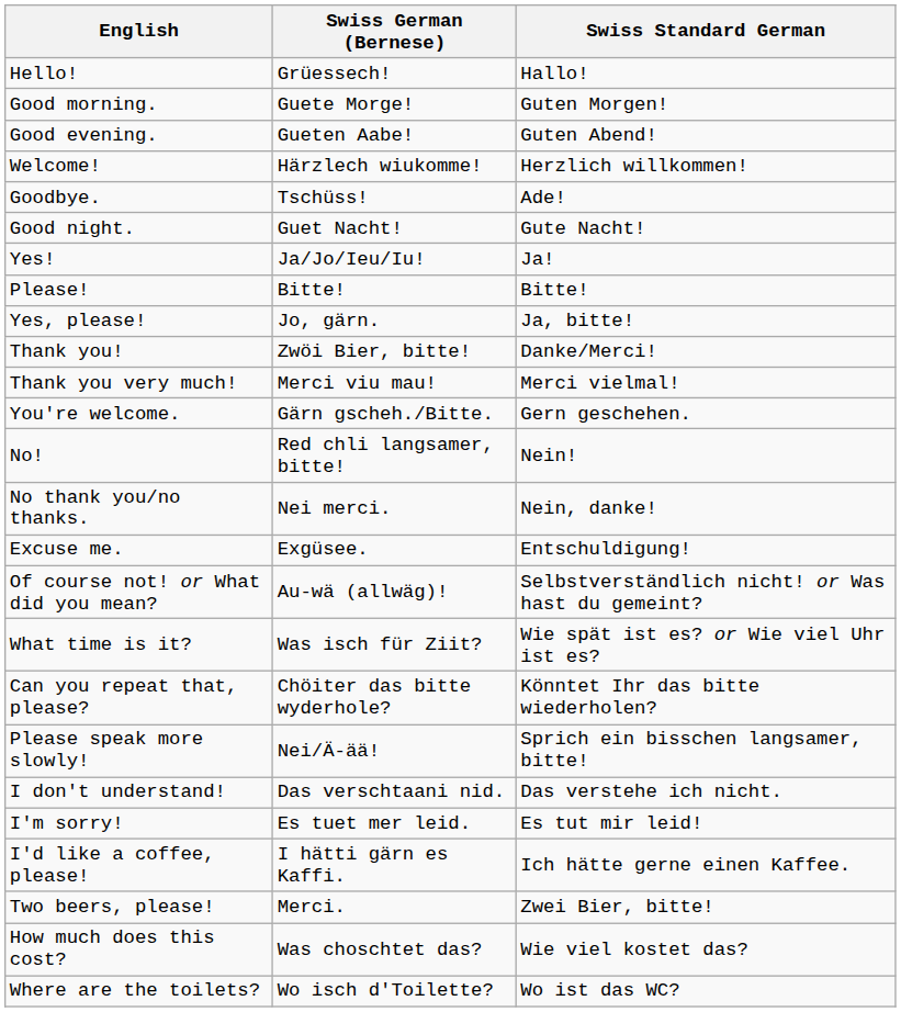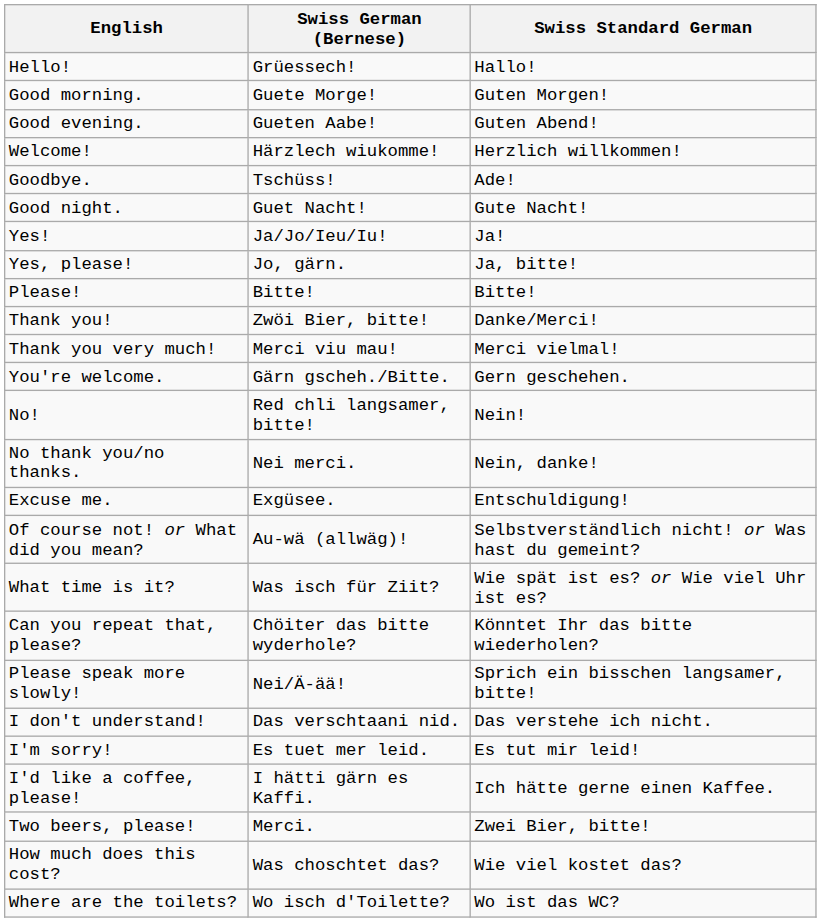 <table class="wikitable">
 <tr>
 <th>English</th>
 <th>Swiss German (Bernese)</th>
 <th>Swiss Standard German</th>
 </tr>
 <tr>
 <td>Hello!</td>
 <td>Grüessech!</td>
 <td>Hallo!</td>
 </tr>
 <tr>
 <td>Good morning.</td>
 <td>Guete Morge!</td>
 <td>Guten Morgen!</td>
 </tr>
 <tr>
 <td>Good evening.</td>
 <td>Gueten Aabe!</td>
 <td>Guten Abend!</td>
 </tr>
 <tr>
 <td>Welcome!</td>
 <td>Härzlech wiukomme!</td>
 <td>Herzlich willkommen!</td>
 </tr>
 <tr>
 <td>Goodbye.</td>
 <td>Tschüss!</td>
 <td>Ade!</td>
 </tr>
 <tr>
 <td>Good night.</td>
 <td>Guet Nacht!</td>
 <td>Gute Nacht!</td>
 </tr>
 <tr>
 <td>Yes!</td>
 <td>Ja/Jo/Ieu/Iu!</td>
 <td>Ja!</td>
 </tr>
 <tr>
+<td>Yes, please!</td>
+<td>Jo, gärn.</td>
+<td>Ja, bitte!</td>
+</tr>
+<tr>
 <td>Please!</td>
 <td>Bitte!</td>
 <td>Bitte!</td>
-</tr>
-<tr>
-<td>Yes, please!</td>
-<td>Jo, gärn.</td>
-<td>Ja, bitte!</td>
 </tr>
 <tr>
 <td>Thank you!</td>
 <td>Zwöi Bier, bitte!</td>
 <td>Danke/Merci!</td>
 </tr>
 <tr>
 <td>Thank you very much!</td>
 <td>Merci viu mau!</td>
 <td>Merci vielmal!</td>
 </tr>
 <tr>
 <td>You're welcome.</td>
 <td>Gärn gscheh./Bitte.</td>
 <td>Gern geschehen.</td>
 </tr>
 <tr>
 <td>No!</td>
 <td>Red chli langsamer, bitte!</td>
 <td>Nein!</td>
 </tr>
 <tr>
 <td>No thank you/no thanks.</td>
 <td>Nei merci.</td>
 <td>Nein, danke!</td>
 </tr>
 <tr>
 <td>Excuse me.</td>
 <td>Exgüsee.</td>
 <td>Entschuldigung!</td>
 </tr>
 <tr>
 <td>Of course not! <em>or</em> What did you mean?</td>
 <td>Au-wä (allwäg)!</td>
 <td>Selbstverständlich nicht! <em>or</em> Was hast du gemeint?</td>
 </tr>
 <tr>
 <td>What time is it?</td>
 <td>Was isch für Ziit?</td>
 <td>Wie spät ist es? <em>or</em> Wie viel Uhr ist es?</td>
 </tr>
 <tr>
 <td>Can you repeat that, please?</td>
 <td>Chöiter das bitte wyderhole?</td>
 <td>Könntet Ihr das bitte wiederholen?</td>
 </tr>
 <tr>
 <td>Please speak more slowly!</td>
 <td>Nei/Ä-ää!</td>
 <td>Sprich ein bisschen langsamer, bitte!</td>
 </tr>
 <tr>
 <td>I don't understand!</td>
 <td>Das verschtaani nid.</td>
 <td>Das verstehe ich nicht.</td>
 </tr>
 <tr>
 <td>I'm sorry!</td>
 <td>Es tuet mer leid.</td>
 <td>Es tut mir leid!</td>
 </tr>
 <tr>
 <td>I'd like a coffee, please!</td>
 <td>I hätti gärn es Kaffi.</td>
 <td>Ich hätte gerne einen Kaffee.</td>
 </tr>
 <tr>
 <td>Two beers, please!</td>
 <td>Merci.</td>
 <td>Zwei Bier, bitte!</td>
 </tr>
 <tr>
 <td>How much does this cost?</td>
 <td>Was choschtet das?</td>
 <td>Wie viel kostet das?</td>
 </tr>
 <tr>
 <td>Where are the toilets?</td>
 <td>Wo isch d'Toilette?</td>
 <td>Wo ist das WC?</td>
 </tr>
 </table>
